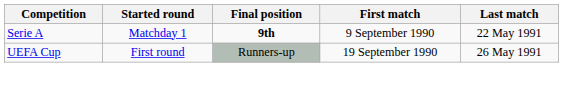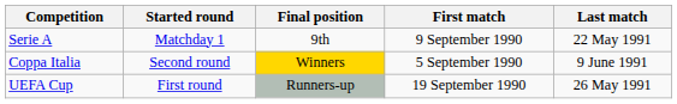 <table class=wikitable style="text-align:center; width:730px">
 <tr>
 <th style=text-align:center; width:150px;>Competition</th>
 <th style=text-align:center; width:100px;>Started round</th>
 <th style=text-align:center; width:100px;>Final position</th>
 <th style=text-align:center; width:150px;>First match</th>
 <th style=text-align:center; width:140px;>Last match</th>
 </tr>
 <tr>
 <td style=text-align:left;><a href='#'>Serie A</a></td>
 <td><a href='#'>Matchday 1</a></td>
-<td><strong>9th</strong></td>
+<td>9th</td>
 <td>9 September 1990</td>
 <td>22 May 1991</td>
+</tr>
+<tr>
+<td style=text-align:left;><a href='#'>Coppa Italia</a></td>
+<td><a href='#'>Second round</a></td>
+<td style=background:#FFD700;>Winners</td>
+<td>5 September 1990</td>
+<td>9 June 1991</td>
 </tr>
 <tr>
 <td style=text-align:left;><a href='#'>UEFA Cup</a></td>
 <td><a href='#'>First round</a></td>
 <td style=background:#B2BEB5;>Runners-up</td>
 <td>19 September 1990</td>
 <td>26 May 1991</td>
 </tr>
 </table>
